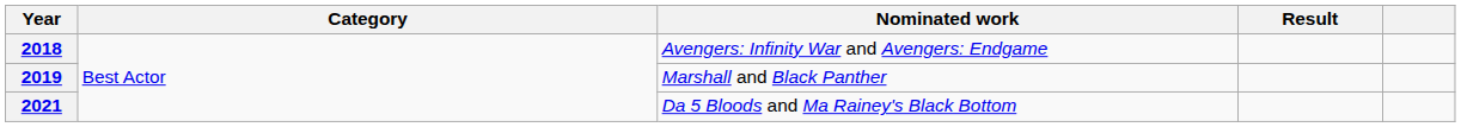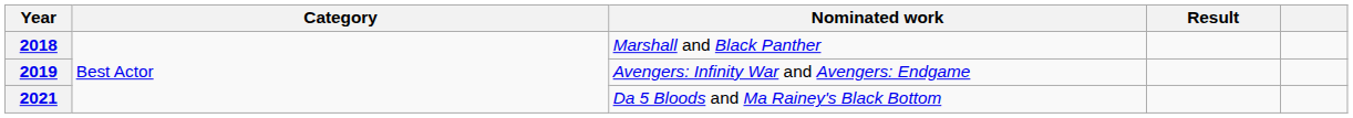 <table class="wikitable plainrowheaders" style="width:100%;">
 <tr>
 <th scope="col" style="width:5%;">Year</th>
 <th scope="col" style="width:40%;">Category</th>
 <th scope="col" style="width:40%;">Nominated work</th>
 <th scope="col" style="width:10%;">Result</th>
 <th scope="col" style="width:5%;"></th>
 </tr>
 <tr>
 <th scope="row" style="text-align:center;"><a href='#'>2018</a></th>
 <td rowspan="3"><a href='#'>Best Actor</a></td>
-<td><em><a href='#'>Avengers: Infinity War</a></em> and <em><a href='#'>Avengers: Endgame</a></em></td>
+<td><em><a href='#'>Marshall</a></em> and <em><a href='#'>Black Panther</a></em></td>
 <td></td>
 <td style="text-align:center;"></td>
 </tr>
 <tr>
 <th scope="row" style="text-align:center;"><a href='#'>2019</a></th>
-<td><em><a href='#'>Marshall</a></em> and <em><a href='#'>Black Panther</a></em></td>
+<td><em><a href='#'>Avengers: Infinity War</a></em> and <em><a href='#'>Avengers: Endgame</a></em></td>
 <td></td>
 <td style="text-align:center;"></td>
 </tr>
 <tr>
 <th scope="row" style="text-align:center;"><a href='#'>2021</a></th>
 <td><em><a href='#'>Da 5 Bloods</a></em> and <em><a href='#'>Ma Rainey's Black Bottom</a></em></td>
 <td></td>
 <td style="text-align:center;"></td>
 </tr>
 </table>
